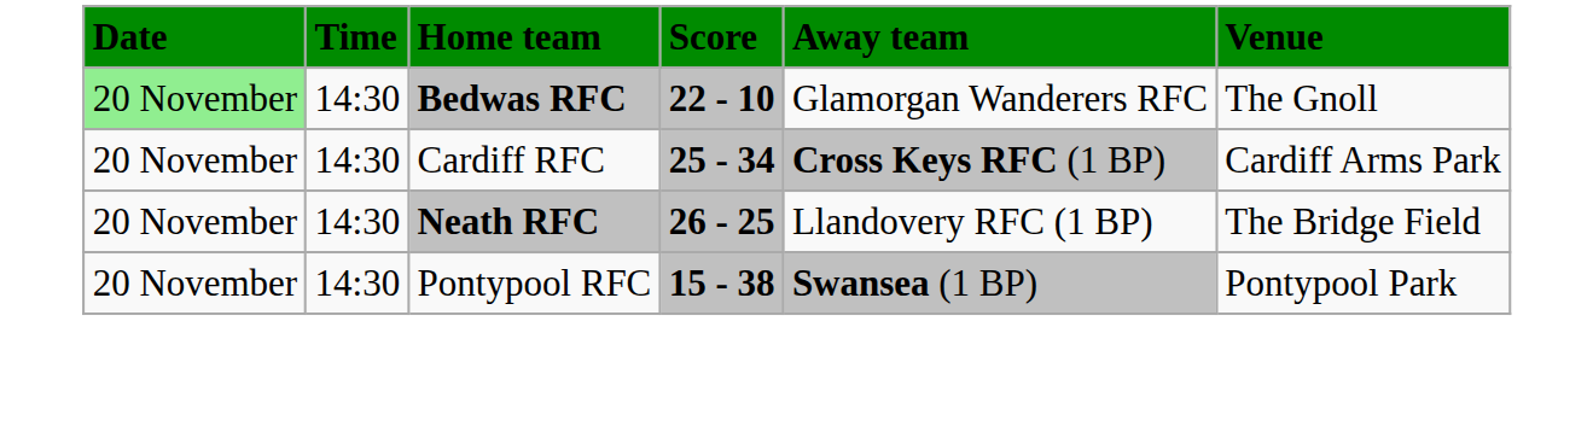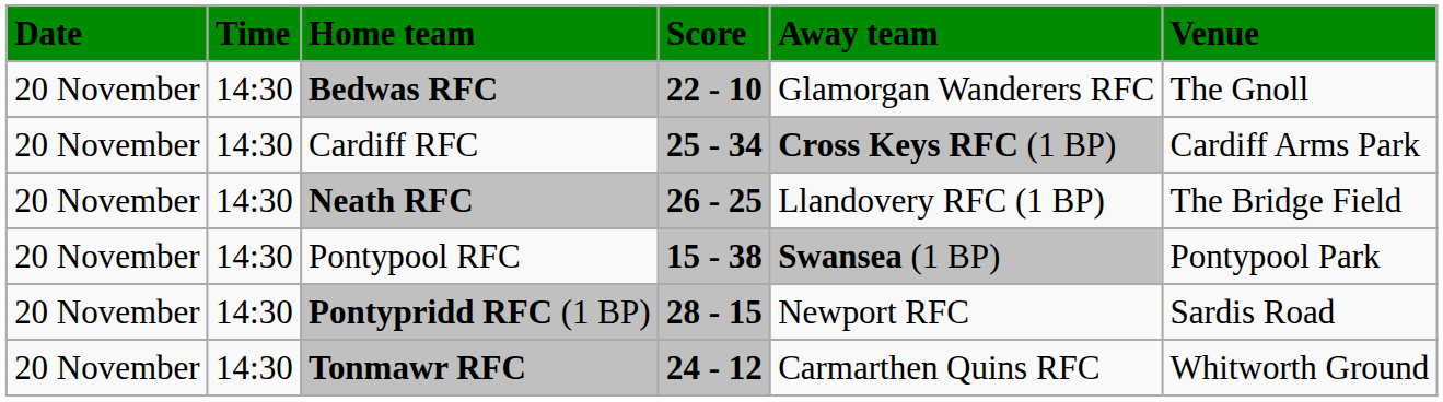 <table class="wikitable" style="margin:0.5em auto; font-size:95%">
 <tr bgcolor="#008B00">
 <td><strong>Date</strong></td>
 <td><strong>Time</strong></td>
 <td><strong>Home team</strong></td>
 <td><strong>Score</strong></td>
 <td><strong>Away team</strong></td>
 <td><strong>Venue</strong></td>
 </tr>
 <tr>
-<td style="background: lightgreen;">20 November</td>
+<td>20 November</td>
 <td>14:30</td>
 <td bgcolor="silver"><strong>Bedwas RFC</strong></td>
 <td bgcolor="silver"><strong>22 - 10</strong></td>
 <td>Glamorgan Wanderers RFC</td>
 <td>The Gnoll</td>
 </tr>
 <tr>
 <td>20 November</td>
 <td>14:30</td>
 <td>Cardiff RFC</td>
 <td bgcolor="silver"><strong>25 - 34</strong></td>
 <td bgcolor="silver"><strong>Cross Keys RFC</strong> (1 BP)</td>
 <td>Cardiff Arms Park</td>
 </tr>
 <tr>
 <td>20 November</td>
 <td>14:30</td>
 <td bgcolor="silver"><strong>Neath RFC</strong></td>
 <td bgcolor="silver"><strong>26 - 25</strong></td>
 <td>Llandovery RFC (1 BP)</td>
 <td>The Bridge Field</td>
 </tr>
 <tr>
 <td>20 November</td>
 <td>14:30</td>
 <td>Pontypool RFC</td>
 <td bgcolor="silver"><strong>15 - 38</strong></td>
 <td bgcolor="silver"><strong>Swansea</strong> (1 BP)</td>
 <td>Pontypool Park</td>
 </tr>
+<tr>
+<td>20 November</td>
+<td>14:30</td>
+<td bgcolor="silver"><strong>Pontypridd RFC</strong> (1 BP)</td>
+<td bgcolor="silver"><strong>28 - 15</strong></td>
+<td>Newport RFC</td>
+<td>Sardis Road</td>
+</tr>
+<tr>
+<td>20 November</td>
+<td>14:30</td>
+<td bgcolor="silver"><strong>Tonmawr RFC</strong></td>
+<td bgcolor="silver"><strong>24 - 12</strong></td>
+<td>Carmarthen Quins RFC</td>
+<td>Whitworth Ground</td>
+</tr>
 </table>
